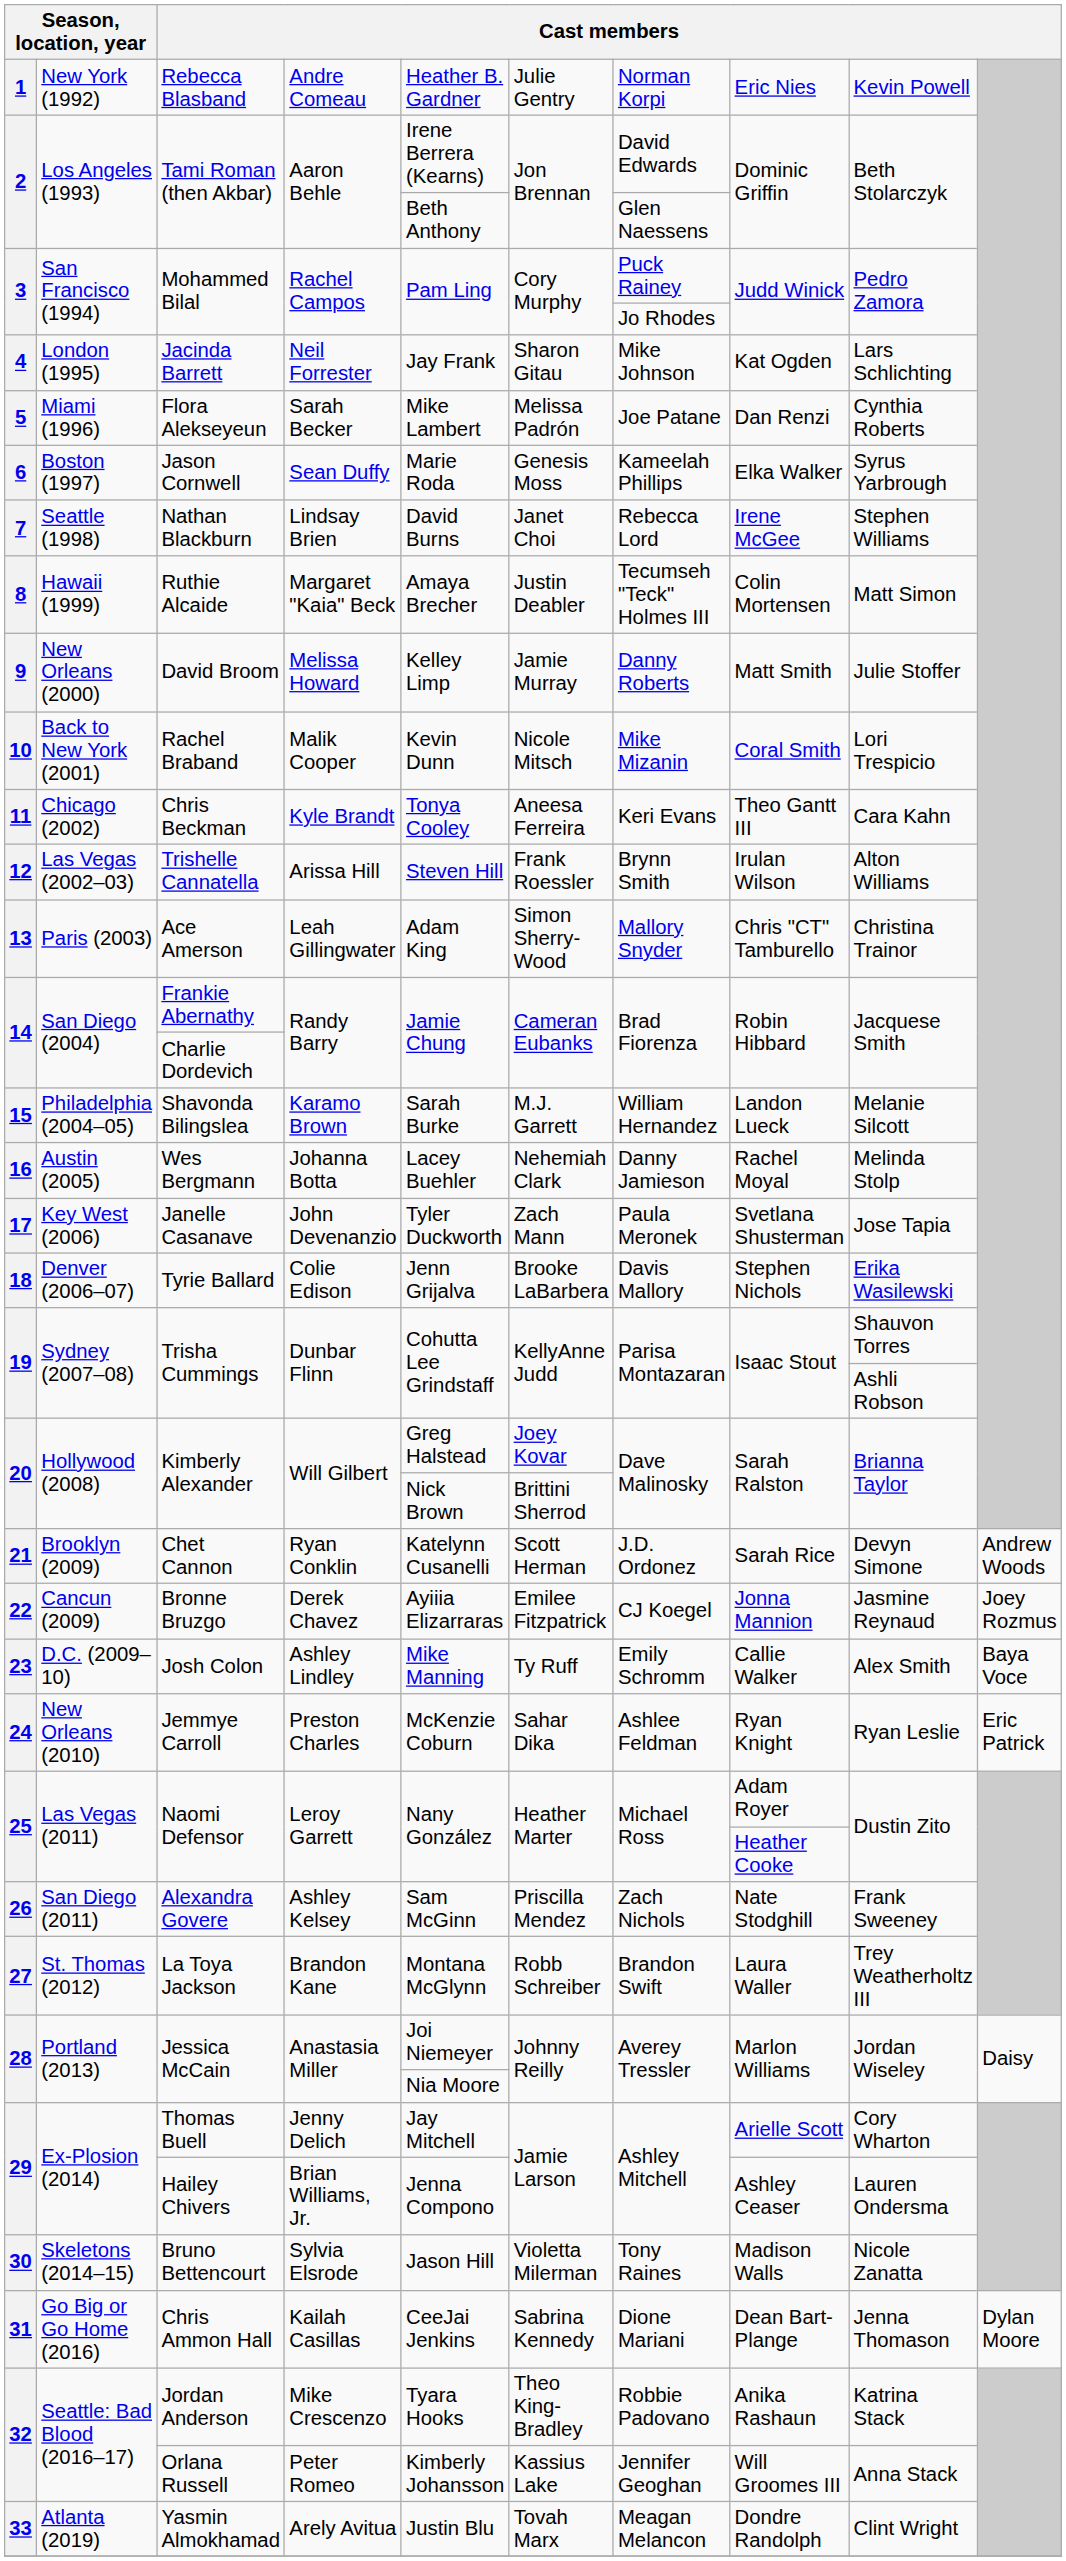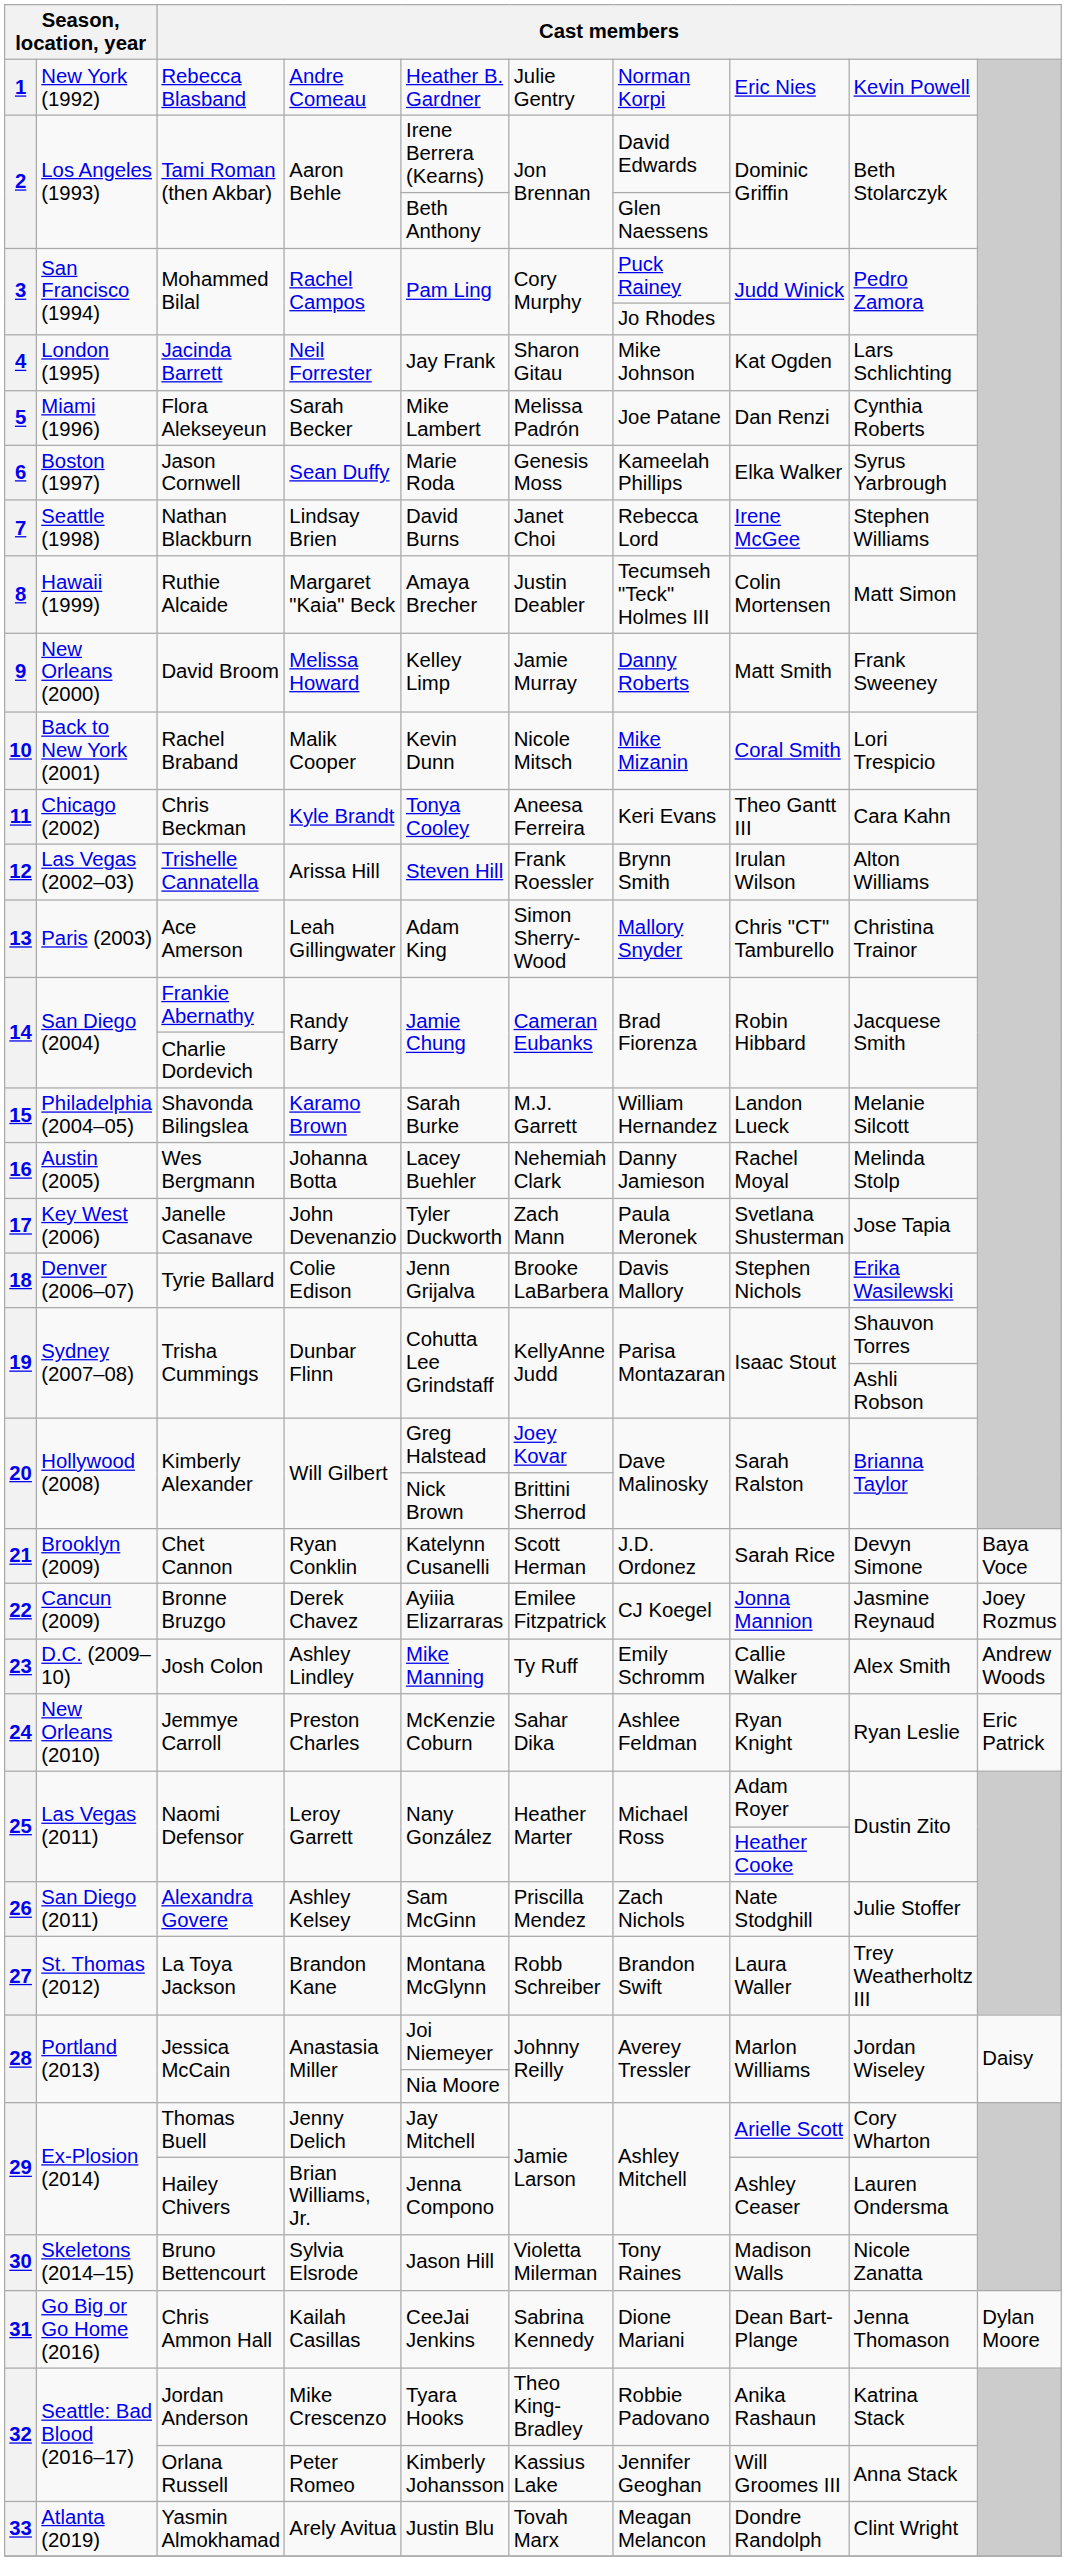 <table class="wikitable">
 <tr>
 <th colspan=2 style="width:16%">Season, location, year</th>
 <th colspan=8>Cast members</th>
 </tr>
 <tr>
 <th><a href='#'>1</a></th>
 <td><a href='#'>New York</a> (1992)</td>
 <td style="width:12%"><a href='#'>Rebecca Blasband</a></td>
 <td style="width:12%"><a href='#'>Andre Comeau</a></td>
 <td style="width:12%"><a href='#'>Heather B. Gardner</a></td>
 <td style="width:12%">Julie Gentry</td>
 <td style="width:12%"><a href='#'>Norman Korpi</a></td>
 <td style="width:12%"><a href='#'>Eric Nies</a></td>
 <td style="width:12%"><a href='#'>Kevin Powell</a></td>
 <td rowspan=25 bgcolor="#CCCCCC"></td>
 </tr>
 <tr>
 <th rowspan=2><a href='#'>2</a></th>
 <td rowspan=2><a href='#'>Los Angeles</a> (1993)</td>
 <td rowspan=2><a href='#'>Tami Roman</a> (then Akbar)</td>
 <td rowspan=2>Aaron Behle</td>
 <td>Irene Berrera (Kearns)</td>
 <td rowspan=2>Jon Brennan</td>
 <td>David Edwards</td>
 <td rowspan=2>Dominic Griffin</td>
 <td rowspan=2>Beth Stolarczyk</td>
 </tr>
 <tr>
 <td>Beth Anthony</td>
 <td>Glen Naessens</td>
 </tr>
 <tr>
 <th rowspan=2><a href='#'>3</a></th>
 <td rowspan=2><a href='#'>San Francisco</a> (1994)</td>
 <td rowspan=2>Mohammed Bilal</td>
 <td rowspan=2><a href='#'>Rachel Campos</a></td>
 <td rowspan=2><a href='#'>Pam Ling</a></td>
 <td rowspan=2>Cory Murphy</td>
 <td><a href='#'>Puck Rainey</a></td>
 <td rowspan=2><a href='#'>Judd Winick</a></td>
 <td rowspan=2><a href='#'>Pedro Zamora</a></td>
 </tr>
 <tr>
 <td>Jo Rhodes</td>
 </tr>
 <tr>
 <th><a href='#'>4</a></th>
 <td><a href='#'>London</a> (1995)</td>
 <td><a href='#'>Jacinda Barrett</a></td>
 <td><a href='#'>Neil Forrester</a></td>
 <td>Jay Frank</td>
 <td>Sharon Gitau</td>
 <td>Mike Johnson</td>
 <td>Kat Ogden</td>
 <td>Lars Schlichting</td>
 </tr>
 <tr>
 <th><a href='#'>5</a></th>
 <td><a href='#'>Miami</a> (1996)</td>
 <td>Flora Alekseyeun</td>
 <td>Sarah Becker</td>
 <td>Mike Lambert</td>
 <td>Melissa Padrón</td>
 <td>Joe Patane</td>
 <td>Dan Renzi</td>
 <td>Cynthia Roberts</td>
 </tr>
 <tr>
 <th><a href='#'>6</a></th>
 <td><a href='#'>Boston</a> (1997)</td>
 <td>Jason Cornwell</td>
 <td><a href='#'>Sean Duffy</a></td>
 <td>Marie Roda</td>
 <td>Genesis Moss</td>
 <td>Kameelah Phillips</td>
 <td>Elka Walker</td>
 <td>Syrus Yarbrough</td>
 </tr>
 <tr>
 <th><a href='#'>7</a></th>
 <td><a href='#'>Seattle</a> (1998)</td>
 <td>Nathan Blackburn</td>
 <td>Lindsay Brien</td>
 <td>David Burns</td>
 <td>Janet Choi</td>
 <td>Rebecca Lord</td>
 <td><a href='#'>Irene McGee</a></td>
 <td>Stephen Williams</td>
 </tr>
 <tr>
 <th><a href='#'>8</a></th>
 <td><a href='#'>Hawaii</a> (1999)</td>
 <td>Ruthie Alcaide</td>
 <td>Margaret "Kaia" Beck</td>
 <td>Amaya Brecher</td>
 <td>Justin Deabler</td>
 <td>Tecumseh "Teck" Holmes III</td>
 <td>Colin Mortensen</td>
 <td>Matt Simon</td>
 </tr>
 <tr>
 <th><a href='#'>9</a></th>
 <td><a href='#'>New Orleans</a> (2000)</td>
 <td>David Broom</td>
 <td><a href='#'>Melissa Howard</a></td>
 <td>Kelley Limp</td>
 <td>Jamie Murray</td>
 <td><a href='#'>Danny Roberts</a></td>
 <td>Matt Smith</td>
-<td>Julie Stoffer</td>
+<td>Frank Sweeney</td>
 </tr>
 <tr>
 <th><a href='#'>10</a></th>
 <td><a href='#'>Back to New York</a> (2001)</td>
 <td>Rachel Braband</td>
 <td>Malik Cooper</td>
 <td>Kevin Dunn</td>
 <td>Nicole Mitsch</td>
 <td><a href='#'>Mike Mizanin</a></td>
 <td><a href='#'>Coral Smith</a></td>
 <td>Lori Trespicio</td>
 </tr>
 <tr>
 <th><a href='#'>11</a></th>
 <td><a href='#'>Chicago</a> (2002)</td>
 <td>Chris Beckman</td>
 <td><a href='#'>Kyle Brandt</a></td>
 <td><a href='#'>Tonya Cooley</a></td>
 <td>Aneesa Ferreira</td>
 <td>Keri Evans</td>
 <td>Theo Gantt III</td>
 <td>Cara Kahn</td>
 </tr>
 <tr>
 <th><a href='#'>12</a></th>
 <td><a href='#'>Las Vegas</a> (2002–03)</td>
 <td><a href='#'>Trishelle Cannatella</a></td>
 <td>Arissa Hill</td>
 <td><a href='#'>Steven Hill</a></td>
 <td>Frank Roessler</td>
 <td>Brynn Smith</td>
 <td>Irulan Wilson</td>
 <td>Alton Williams</td>
 </tr>
 <tr>
 <th><a href='#'>13</a></th>
 <td><a href='#'>Paris</a> (2003)</td>
 <td>Ace Amerson</td>
 <td>Leah Gillingwater</td>
 <td>Adam King</td>
 <td>Simon Sherry-Wood</td>
 <td><a href='#'>Mallory Snyder</a></td>
 <td>Chris "CT" Tamburello</td>
 <td>Christina Trainor</td>
 </tr>
 <tr>
 <th rowspan=2><a href='#'>14</a></th>
 <td rowspan=2><a href='#'>San Diego</a> (2004)</td>
 <td><a href='#'>Frankie Abernathy</a></td>
 <td rowspan=2>Randy Barry</td>
 <td rowspan=2><a href='#'>Jamie Chung</a></td>
 <td rowspan=2><a href='#'>Cameran Eubanks</a></td>
 <td rowspan=2>Brad Fiorenza</td>
 <td rowspan=2>Robin Hibbard</td>
 <td rowspan=2>Jacquese Smith</td>
 </tr>
 <tr>
 <td>Charlie Dordevich</td>
 </tr>
 <tr>
 <th><a href='#'>15</a></th>
 <td><a href='#'>Philadelphia</a> (2004–05)</td>
 <td>Shavonda Bilingslea</td>
 <td><a href='#'>Karamo Brown</a></td>
 <td>Sarah Burke</td>
 <td>M.J. Garrett</td>
 <td>William Hernandez</td>
 <td>Landon Lueck</td>
 <td>Melanie Silcott</td>
 </tr>
 <tr>
 <th><a href='#'>16</a></th>
 <td><a href='#'>Austin</a> (2005)</td>
 <td>Wes Bergmann</td>
 <td>Johanna Botta</td>
 <td>Lacey Buehler</td>
 <td>Nehemiah Clark</td>
 <td>Danny Jamieson</td>
 <td>Rachel Moyal</td>
 <td>Melinda Stolp</td>
 </tr>
 <tr>
 <th><a href='#'>17</a></th>
 <td><a href='#'>Key West</a> (2006)</td>
 <td>Janelle Casanave</td>
 <td>John Devenanzio</td>
 <td>Tyler Duckworth</td>
 <td>Zach Mann</td>
 <td>Paula Meronek</td>
 <td>Svetlana Shusterman</td>
 <td>Jose Tapia</td>
 </tr>
 <tr>
 <th><a href='#'>18</a></th>
 <td><a href='#'>Denver</a> (2006–07)</td>
 <td>Tyrie Ballard</td>
 <td>Colie Edison</td>
 <td>Jenn Grijalva</td>
 <td>Brooke LaBarbera</td>
 <td>Davis Mallory</td>
 <td>Stephen Nichols</td>
 <td><a href='#'>Erika Wasilewski</a></td>
 </tr>
 <tr>
 <th rowspan=2><a href='#'>19</a></th>
 <td rowspan=2><a href='#'>Sydney</a> (2007–08)</td>
 <td rowspan=2>Trisha Cummings</td>
 <td rowspan=2>Dunbar Flinn</td>
 <td rowspan=2>Cohutta Lee Grindstaff</td>
 <td rowspan=2>KellyAnne Judd</td>
 <td rowspan=2>Parisa Montazaran</td>
 <td rowspan=2>Isaac Stout</td>
 <td>Shauvon Torres</td>
 </tr>
 <tr>
 <td>Ashli Robson</td>
 </tr>
 <tr>
 <th rowspan=2><a href='#'>20</a></th>
 <td rowspan=2><a href='#'>Hollywood</a> (2008)</td>
 <td rowspan=2>Kimberly Alexander</td>
 <td rowspan=2>Will Gilbert</td>
 <td>Greg Halstead</td>
 <td><a href='#'>Joey Kovar</a></td>
 <td rowspan=2>Dave Malinosky</td>
 <td rowspan=2>Sarah Ralston</td>
 <td rowspan=2><a href='#'>Brianna Taylor</a></td>
 </tr>
 <tr>
 <td>Nick Brown</td>
 <td>Brittini Sherrod</td>
 </tr>
 <tr>
 <th><a href='#'>21</a></th>
 <td><a href='#'>Brooklyn</a> (2009)</td>
 <td>Chet Cannon</td>
 <td>Ryan Conklin</td>
 <td>Katelynn Cusanelli</td>
 <td>Scott Herman</td>
 <td>J.D. Ordonez</td>
 <td>Sarah Rice</td>
 <td>Devyn Simone</td>
-<td>Andrew Woods</td>
+<td>Baya Voce</td>
 </tr>
 <tr>
 <th><a href='#'>22</a></th>
 <td><a href='#'>Cancun</a> (2009)</td>
 <td>Bronne Bruzgo</td>
 <td>Derek Chavez</td>
 <td>Ayiiia Elizarraras</td>
 <td>Emilee Fitzpatrick</td>
 <td>CJ Koegel</td>
 <td><a href='#'>Jonna Mannion</a></td>
 <td>Jasmine Reynaud</td>
 <td>Joey Rozmus</td>
 </tr>
 <tr>
 <th><a href='#'>23</a></th>
 <td><a href='#'>D.C.</a> (2009–10)</td>
 <td>Josh Colon</td>
 <td>Ashley Lindley</td>
 <td><a href='#'>Mike Manning</a></td>
 <td>Ty Ruff</td>
 <td>Emily Schromm</td>
 <td>Callie Walker</td>
 <td>Alex Smith</td>
-<td>Baya Voce</td>
+<td>Andrew Woods</td>
 </tr>
 <tr>
 <th><a href='#'>24</a></th>
 <td><a href='#'>New Orleans</a> (2010)</td>
 <td>Jemmye Carroll</td>
 <td>Preston Charles</td>
 <td>McKenzie Coburn</td>
 <td>Sahar Dika</td>
 <td>Ashlee Feldman</td>
 <td>Ryan Knight</td>
 <td>Ryan Leslie</td>
 <td>Eric Patrick</td>
 </tr>
 <tr>
 <th rowspan=2><a href='#'>25</a></th>
 <td rowspan=2><a href='#'>Las Vegas</a> (2011)</td>
 <td rowspan=2>Naomi Defensor</td>
 <td rowspan=2>Leroy Garrett</td>
 <td rowspan=2>Nany González</td>
 <td rowspan=2>Heather Marter</td>
 <td rowspan=2>Michael Ross</td>
 <td>Adam Royer</td>
 <td rowspan=2>Dustin Zito</td>
 <td rowspan=4 bgcolor="#CCCCCC"></td>
 </tr>
 <tr>
 <td><a href='#'>Heather Cooke</a></td>
 </tr>
 <tr>
 <th><a href='#'>26</a></th>
 <td><a href='#'>San Diego</a> (2011)</td>
 <td><a href='#'>Alexandra Govere</a></td>
 <td>Ashley Kelsey</td>
 <td>Sam McGinn</td>
 <td>Priscilla Mendez</td>
 <td>Zach Nichols</td>
 <td>Nate Stodghill</td>
-<td>Frank Sweeney</td>
+<td>Julie Stoffer</td>
 </tr>
 <tr>
 <th><a href='#'>27</a></th>
 <td><a href='#'>St. Thomas</a> (2012)</td>
 <td>La Toya Jackson</td>
 <td>Brandon Kane</td>
 <td>Montana McGlynn</td>
 <td>Robb Schreiber</td>
 <td>Brandon Swift</td>
 <td>Laura Waller</td>
 <td>Trey Weatherholtz III</td>
 </tr>
 <tr>
 <th rowspan=2><a href='#'>28</a></th>
 <td rowspan=2><a href='#'>Portland</a> (2013)</td>
 <td rowspan=2>Jessica McCain</td>
 <td rowspan=2>Anastasia Miller</td>
 <td>Joi Niemeyer</td>
 <td rowspan=2>Johnny Reilly</td>
 <td rowspan=2>Averey Tressler</td>
 <td rowspan=2>Marlon Williams</td>
 <td rowspan=2>Jordan Wiseley</td>
 <td rowspan=2>Daisy</td>
 </tr>
 <tr>
 <td>Nia Moore</td>
 </tr>
 <tr>
 <th rowspan=2><a href='#'>29</a></th>
 <td rowspan=2><a href='#'>Ex-Plosion</a> (2014)</td>
 <td>Thomas Buell</td>
 <td>Jenny Delich</td>
 <td>Jay Mitchell</td>
 <td rowspan=2>Jamie Larson</td>
 <td rowspan=2>Ashley Mitchell</td>
 <td><a href='#'>Arielle Scott</a></td>
 <td>Cory Wharton</td>
 <td rowspan=3 bgcolor="#CCCCCC"></td>
 </tr>
 <tr>
 <td>Hailey Chivers</td>
 <td>Brian Williams, Jr.</td>
 <td>Jenna Compono</td>
 <td>Ashley Ceaser</td>
 <td>Lauren Ondersma</td>
 </tr>
 <tr>
 <th><a href='#'>30</a></th>
 <td><a href='#'>Skeletons</a> (2014–15)</td>
 <td>Bruno Bettencourt</td>
 <td>Sylvia Elsrode</td>
 <td>Jason Hill</td>
 <td>Violetta Milerman</td>
 <td>Tony Raines</td>
 <td>Madison Walls</td>
 <td>Nicole Zanatta</td>
 </tr>
 <tr>
 <th><a href='#'>31</a></th>
 <td><a href='#'>Go Big or Go Home</a> (2016)</td>
 <td>Chris Ammon Hall</td>
 <td>Kailah Casillas</td>
 <td>CeeJai Jenkins</td>
 <td>Sabrina Kennedy</td>
 <td>Dione Mariani</td>
 <td>Dean Bart-Plange</td>
 <td>Jenna Thomason</td>
 <td>Dylan Moore</td>
 </tr>
 <tr>
 <th rowspan=2><a href='#'>32</a></th>
 <td rowspan=2><a href='#'>Seattle: Bad Blood</a> (2016–17)</td>
 <td>Jordan Anderson</td>
 <td>Mike Crescenzo</td>
 <td>Tyara Hooks</td>
 <td>Theo King-Bradley</td>
 <td>Robbie Padovano</td>
 <td>Anika Rashaun</td>
 <td>Katrina Stack</td>
 <td rowspan=3 colspan=3 bgcolor="#CCCCCC"></td>
 </tr>
 <tr>
 <td>Orlana Russell</td>
 <td>Peter Romeo</td>
 <td>Kimberly Johansson</td>
 <td>Kassius Lake</td>
 <td>Jennifer Geoghan</td>
 <td>Will Groomes III</td>
 <td>Anna Stack</td>
 </tr>
 <tr>
 <th><a href='#'>33</a></th>
 <td><a href='#'>Atlanta</a> (2019)</td>
 <td>Yasmin Almokhamad</td>
 <td>Arely Avitua</td>
 <td>Justin Blu</td>
 <td>Tovah Marx</td>
 <td>Meagan Melancon</td>
 <td>Dondre Randolph</td>
 <td>Clint Wright</td>
 </tr>
 <tr>
 </tr>
 </table>
